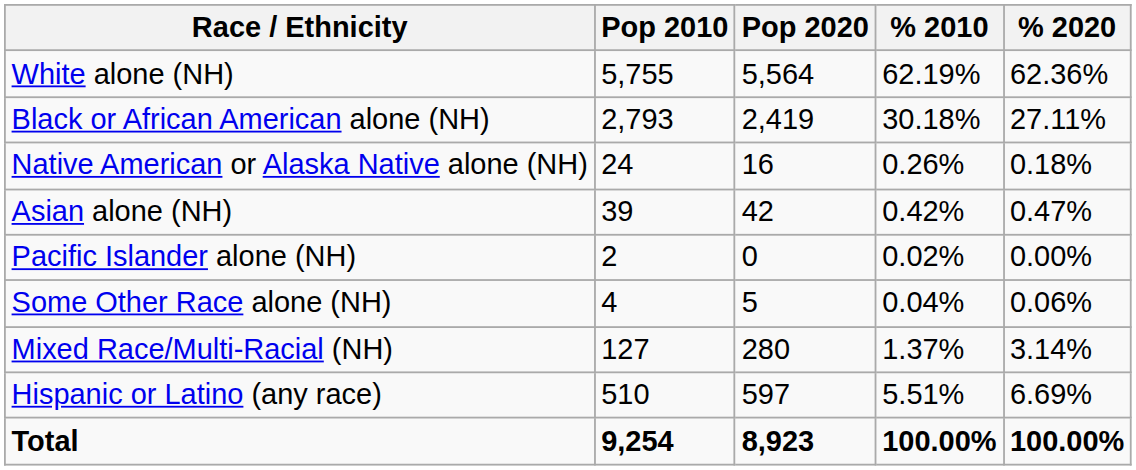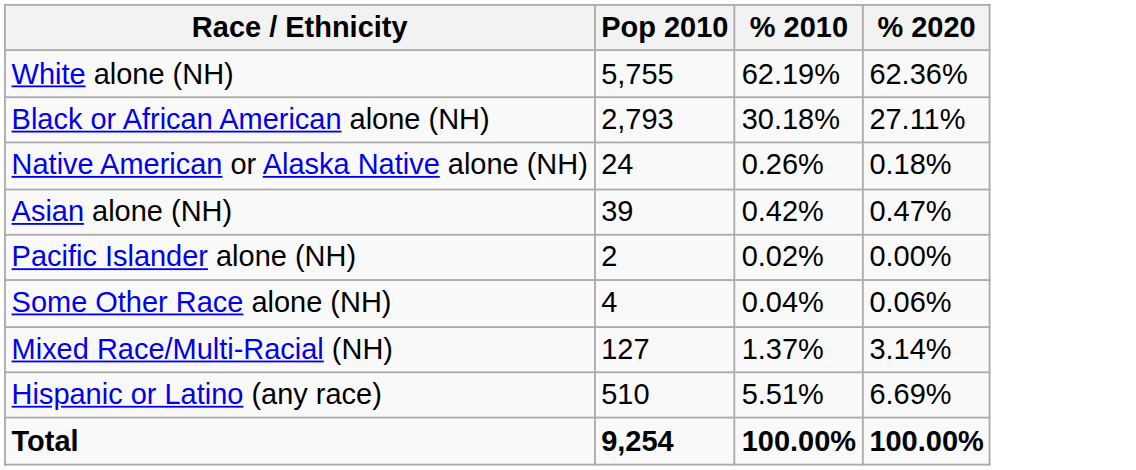 <table class="wikitable">
 <tr>
 <th>Race / Ethnicity</th>
 <th>Pop 2010</th>
-<th>Pop 2020</th>
 <th>% 2010</th>
 <th>% 2020</th>
 </tr>
 <tr>
 <td><a href='#'>White</a> alone (NH)</td>
 <td>5,755</td>
-<td>5,564</td>
 <td>62.19%</td>
 <td>62.36%</td>
 </tr>
 <tr>
 <td><a href='#'>Black or African American</a> alone (NH)</td>
 <td>2,793</td>
-<td>2,419</td>
 <td>30.18%</td>
 <td>27.11%</td>
 </tr>
 <tr>
 <td><a href='#'>Native American</a> or <a href='#'>Alaska Native</a> alone (NH)</td>
 <td>24</td>
-<td>16</td>
 <td>0.26%</td>
 <td>0.18%</td>
 </tr>
 <tr>
 <td><a href='#'>Asian</a> alone (NH)</td>
 <td>39</td>
-<td>42</td>
 <td>0.42%</td>
 <td>0.47%</td>
 </tr>
 <tr>
 <td><a href='#'>Pacific Islander</a> alone (NH)</td>
 <td>2</td>
-<td>0</td>
 <td>0.02%</td>
 <td>0.00%</td>
 </tr>
 <tr>
 <td><a href='#'>Some Other Race</a> alone (NH)</td>
 <td>4</td>
-<td>5</td>
 <td>0.04%</td>
 <td>0.06%</td>
 </tr>
 <tr>
 <td><a href='#'>Mixed Race/Multi-Racial</a> (NH)</td>
 <td>127</td>
-<td>280</td>
 <td>1.37%</td>
 <td>3.14%</td>
 </tr>
 <tr>
 <td><a href='#'>Hispanic or Latino</a> (any race)</td>
 <td>510</td>
-<td>597</td>
 <td>5.51%</td>
 <td>6.69%</td>
 </tr>
 <tr>
 <td><strong>Total</strong></td>
 <td><strong>9,254</strong></td>
-<td><strong>8,923</strong></td>
 <td><strong>100.00%</strong></td>
 <td><strong>100.00%</strong></td>
 </tr>
 </table>
